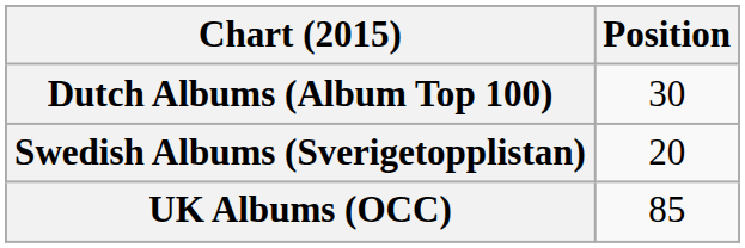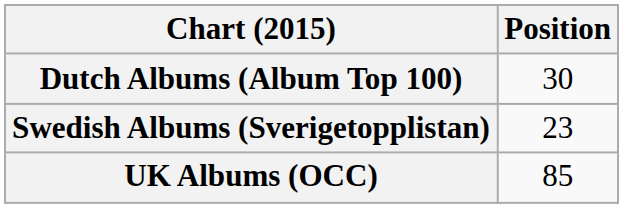 <table class="wikitable sortable plainrowheaders" style="text-align:center">
 <tr>
 <th scope="col">Chart (2015)</th>
 <th scope="col">Position</th>
 </tr>
 <tr>
 <th scope="row">Dutch Albums (Album Top 100)</th>
 <td>30</td>
 </tr>
 <tr>
 <th scope="row">Swedish Albums (Sverigetopplistan)</th>
-<td>20</td>
+<td>23</td>
 </tr>
 <tr>
 <th scope="row">UK Albums (OCC)</th>
 <td>85</td>
 </tr>
 </table>
